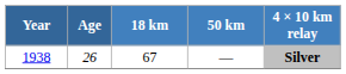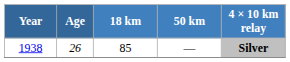 <table class="wikitable" style="font-size:95%; text-align:center; border:grey solid 1px; border-collapse:collapse; background:#ffffff;">
 <tr>
 <th style="background-color:#369; color:white; width:60px;"> Year </th>
 <th style="background-color:#369; color:white; width:40px;"> Age </th>
 <th style="background-color:#4180be; color:white; width:75px;"> 18 km </th>
 <th style="background-color:#4180be; color:white; width:75px;"> 50 km </th>
 <th style="background-color:#4180be; color:white; width:75px;"> 4 × 10 km <br> relay </th>
 </tr>
 <tr>
 <td><a href='#'>1938</a></td>
 <td><em>26</em></td>
-<td>67</td>
+<td>85</td>
 <td>—</td>
 <td style="background:silver;"><strong>Silver</strong></td>
 </tr>
 <tr>
 </tr>
 </table>
